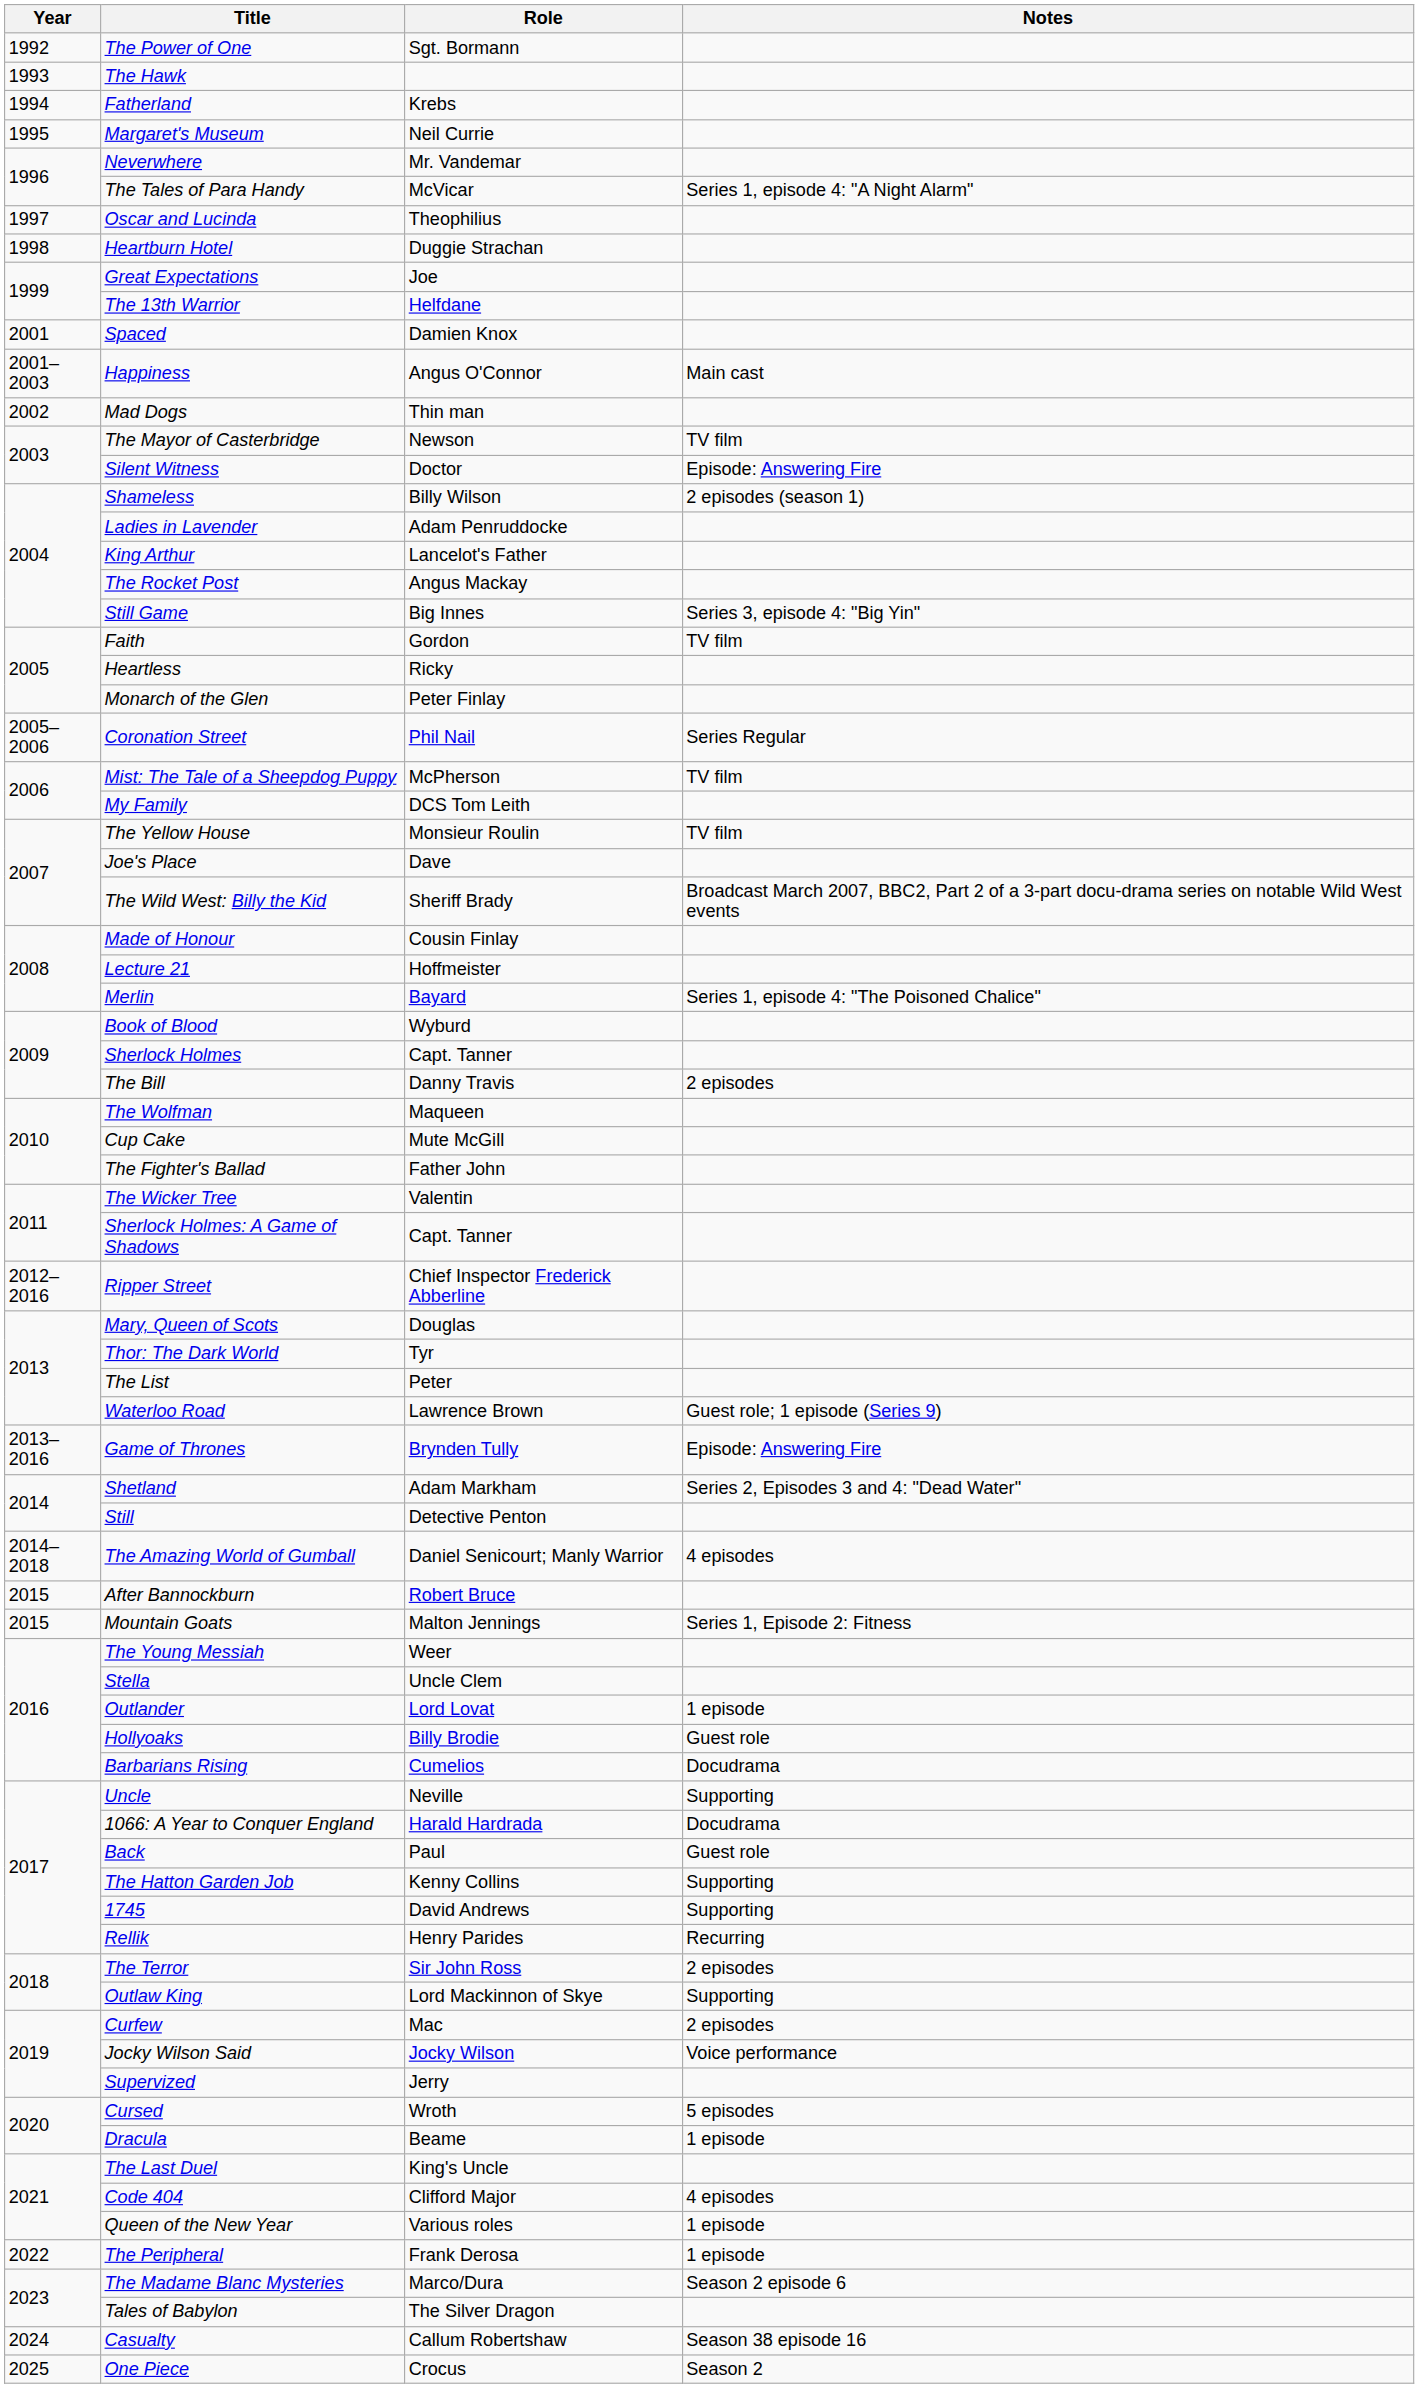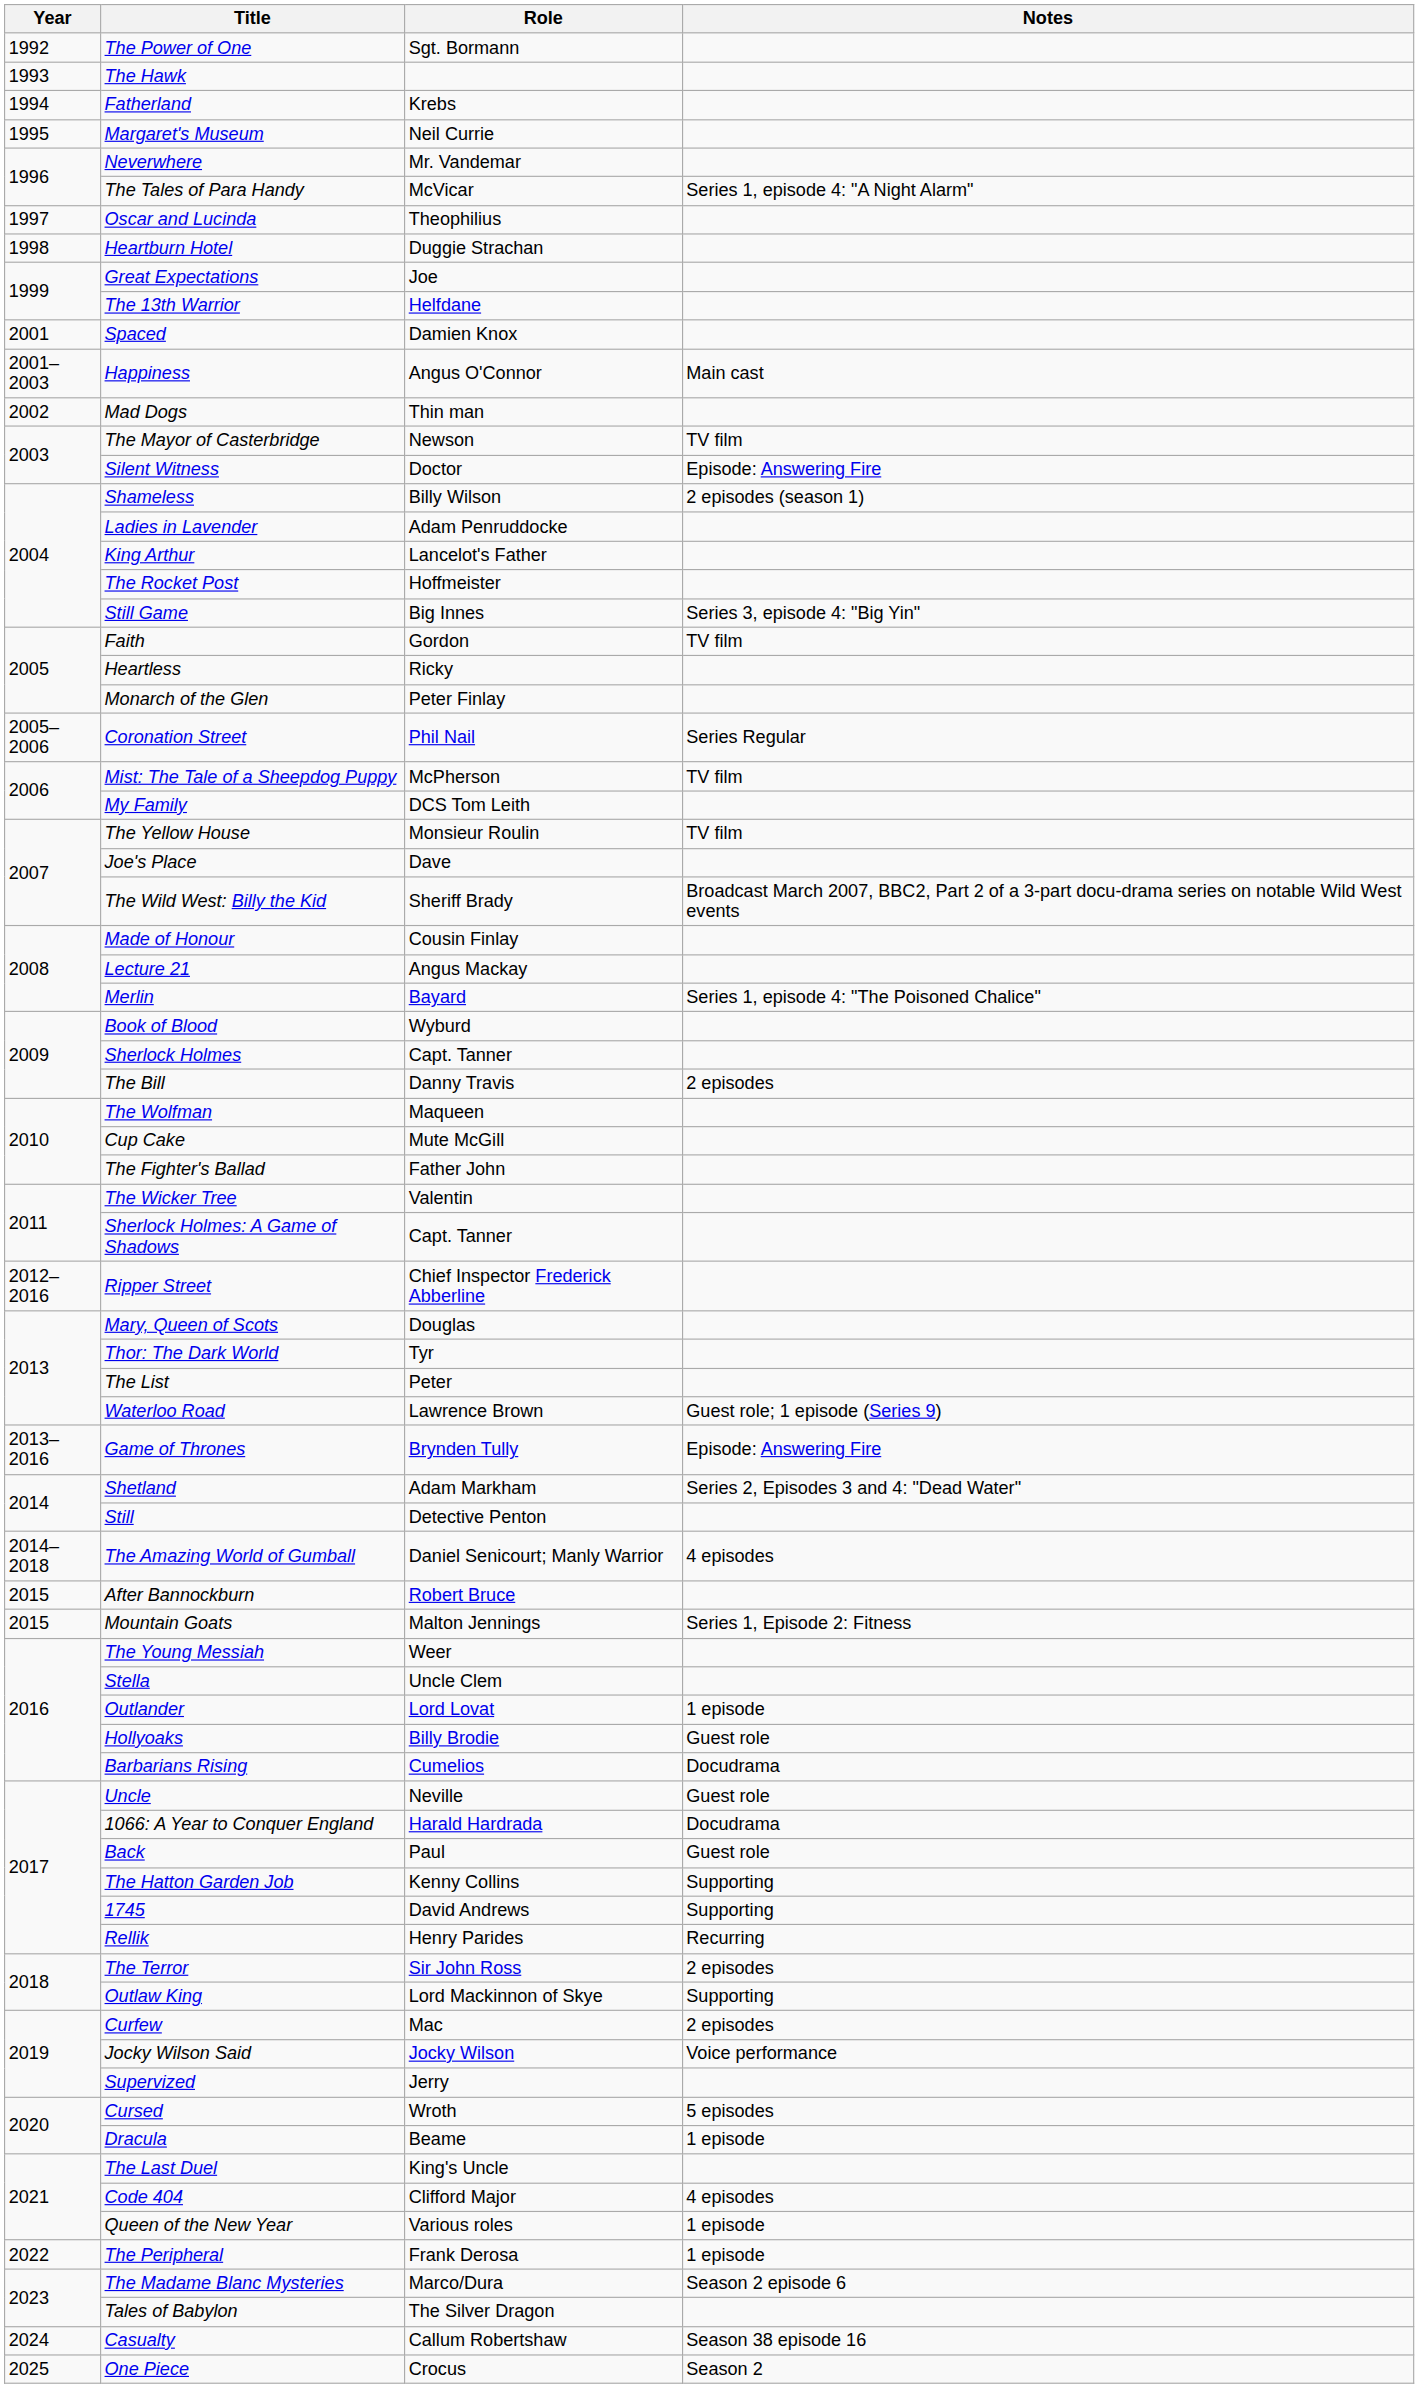 <table class="wikitable sortable">
 <tr>
 <th scope="col">Year</th>
 <th scope="col">Title</th>
 <th scope="col">Role</th>
 <th scope="col" class="unsortable">Notes</th>
 </tr>
 <tr>
 <td>1992</td>
 <td><a href='#'><em>The Power of One</em></a></td>
 <td>Sgt. Bormann</td>
 <td></td>
 </tr>
 <tr>
 <td>1993</td>
 <td><em><a href='#'>The Hawk</a></em></td>
 <td></td>
 <td></td>
 </tr>
 <tr>
 <td>1994</td>
 <td><em><a href='#'>Fatherland</a></em></td>
 <td>Krebs</td>
 <td></td>
 </tr>
 <tr>
 <td>1995</td>
 <td><em><a href='#'>Margaret's Museum</a></em></td>
 <td>Neil Currie</td>
 <td></td>
 </tr>
 <tr>
 <td rowspan=2>1996</td>
 <td><em><a href='#'>Neverwhere</a></em></td>
 <td>Mr. Vandemar</td>
 <td></td>
 </tr>
 <tr>
 <td><em>The Tales of Para Handy</em></td>
 <td>McVicar</td>
 <td>Series 1, episode 4: "A Night Alarm"</td>
 </tr>
 <tr>
 <td>1997</td>
 <td><a href='#'><em>Oscar and Lucinda</em></a></td>
 <td>Theophilius</td>
 <td></td>
 </tr>
 <tr>
 <td>1998</td>
 <td><em> <a href='#'>Heartburn Hotel</a></em></td>
 <td>Duggie Strachan</td>
 <td></td>
 </tr>
 <tr>
 <td rowspan=2>1999</td>
 <td><em><a href='#'>Great Expectations</a></em></td>
 <td>Joe</td>
 <td></td>
 </tr>
 <tr>
 <td><em><a href='#'>The 13th Warrior</a></em></td>
 <td><a href='#'>Helfdane</a></td>
 <td></td>
 </tr>
 <tr>
 <td>2001</td>
 <td><em><a href='#'>Spaced</a></em></td>
 <td>Damien Knox</td>
 <td></td>
 </tr>
 <tr>
 <td>2001–2003</td>
 <td><em><a href='#'>Happiness</a></em></td>
 <td>Angus O'Connor</td>
 <td>Main cast</td>
 </tr>
 <tr>
 <td>2002</td>
 <td><em>Mad Dogs</em></td>
 <td>Thin man</td>
 <td></td>
 </tr>
 <tr>
 <td rowspan=2>2003</td>
 <td><em>The Mayor of Casterbridge</em></td>
 <td>Newson</td>
 <td>TV film</td>
 </tr>
 <tr>
 <td><em><a href='#'>Silent Witness</a></em></td>
 <td>Doctor</td>
 <td>Episode: <a href='#'>Answering Fire</a></td>
 </tr>
 <tr>
 <td rowspan=5>2004</td>
 <td><a href='#'><em>Shameless</em></a></td>
 <td>Billy Wilson</td>
 <td>2 episodes (season 1)</td>
 </tr>
 <tr>
 <td><em><a href='#'>Ladies in Lavender</a></em></td>
 <td>Adam Penruddocke</td>
 <td></td>
 </tr>
 <tr>
 <td><a href='#'><em>King Arthur</em></a></td>
 <td>Lancelot's Father</td>
 <td></td>
 </tr>
 <tr>
 <td><em><a href='#'>The Rocket Post</a></em></td>
-<td>Angus Mackay</td>
+<td>Hoffmeister</td>
 <td></td>
 </tr>
 <tr>
 <td><em><a href='#'>Still Game</a></em></td>
 <td>Big Innes</td>
 <td>Series 3, episode 4: "Big Yin"</td>
 </tr>
 <tr>
 <td rowspan=3>2005</td>
 <td><em>Faith</em></td>
 <td>Gordon</td>
 <td>TV film</td>
 </tr>
 <tr>
 <td><em>Heartless</em></td>
 <td>Ricky</td>
 <td></td>
 </tr>
 <tr>
 <td><em>Monarch of the Glen</em></td>
 <td>Peter Finlay</td>
 <td></td>
 </tr>
 <tr>
 <td>2005–2006</td>
 <td><em><a href='#'>Coronation Street</a></em></td>
 <td><a href='#'>Phil Nail</a></td>
 <td>Series Regular</td>
 </tr>
 <tr>
 <td rowspan=2>2006</td>
 <td><em><a href='#'>Mist: The Tale of a Sheepdog Puppy</a></em></td>
 <td>McPherson</td>
 <td>TV film</td>
 </tr>
 <tr>
 <td><em><a href='#'>My Family</a></em></td>
 <td>DCS Tom Leith</td>
 <td></td>
 </tr>
 <tr>
 <td rowspan=3>2007</td>
 <td><em>The Yellow House</em></td>
 <td>Monsieur Roulin</td>
 <td>TV film</td>
 </tr>
 <tr>
 <td><em>Joe's Place</em></td>
 <td>Dave</td>
 <td></td>
 </tr>
 <tr>
 <td><em>The Wild West: <a href='#'>Billy the Kid</a></em></td>
 <td>Sheriff Brady</td>
 <td>Broadcast March 2007, BBC2, Part 2 of a 3-part docu-drama series on notable Wild West events</td>
 </tr>
 <tr>
 <td rowspan=3>2008</td>
 <td><em><a href='#'>Made of Honour</a></em></td>
 <td>Cousin Finlay</td>
 <td></td>
 </tr>
 <tr>
 <td><em><a href='#'>Lecture 21</a></em></td>
-<td>Hoffmeister</td>
+<td>Angus Mackay</td>
 <td></td>
 </tr>
 <tr>
 <td><a href='#'><em>Merlin</em></a></td>
 <td><a href='#'>Bayard</a></td>
 <td>Series 1, episode 4: "The Poisoned Chalice"</td>
 </tr>
 <tr>
 <td rowspan=3>2009</td>
 <td><em><a href='#'>Book of Blood</a></em></td>
 <td>Wyburd</td>
 <td></td>
 </tr>
 <tr>
 <td><a href='#'><em>Sherlock Holmes</em></a></td>
 <td>Capt. Tanner</td>
 <td></td>
 </tr>
 <tr>
 <td><em>The Bill</em></td>
 <td>Danny Travis</td>
 <td>2 episodes</td>
 </tr>
 <tr>
 <td rowspan=3>2010</td>
 <td><a href='#'><em>The Wolfman</em></a></td>
 <td>Maqueen</td>
 <td></td>
 </tr>
 <tr>
 <td><em>Cup Cake</em></td>
 <td>Mute McGill</td>
 <td></td>
 </tr>
 <tr>
 <td><em>The Fighter's Ballad</em></td>
 <td>Father John</td>
 <td></td>
 </tr>
 <tr>
 <td rowspan=2>2011</td>
 <td><em><a href='#'>The Wicker Tree</a></em></td>
 <td>Valentin</td>
 <td></td>
 </tr>
 <tr>
 <td><em><a href='#'>Sherlock Holmes: A Game of Shadows</a></em></td>
 <td>Capt. Tanner</td>
 <td></td>
 </tr>
 <tr>
 <td>2012–2016</td>
 <td><em><a href='#'>Ripper Street</a></em></td>
 <td>Chief Inspector <a href='#'>Frederick Abberline</a></td>
 <td></td>
 </tr>
 <tr>
 <td rowspan=4>2013</td>
 <td><a href='#'><em>Mary, Queen of Scots</em></a></td>
 <td>Douglas</td>
 <td></td>
 </tr>
 <tr>
 <td><em><a href='#'>Thor: The Dark World</a></em></td>
 <td>Tyr</td>
 <td></td>
 </tr>
 <tr>
 <td><em>The List</em></td>
 <td>Peter</td>
 <td></td>
 </tr>
 <tr>
 <td><em><a href='#'>Waterloo Road</a></em></td>
 <td>Lawrence Brown</td>
 <td>Guest role; 1 episode (<a href='#'>Series 9</a>)</td>
 </tr>
 <tr>
 <td>2013–2016</td>
 <td><em><a href='#'>Game of Thrones</a></em></td>
 <td><a href='#'>Brynden Tully</a></td>
 <td>Episode: <a href='#'>Answering Fire</a></td>
 </tr>
 <tr>
 <td rowspan=2>2014</td>
 <td><em><a href='#'>Shetland</a></em></td>
 <td>Adam Markham</td>
 <td>Series 2, Episodes 3 and 4: "Dead Water"</td>
 </tr>
 <tr>
 <td><em><a href='#'>Still</a></em></td>
 <td>Detective Penton</td>
 <td></td>
 </tr>
 <tr>
 <td>2014–2018</td>
 <td><em><a href='#'>The Amazing World of Gumball</a></em></td>
 <td>Daniel Senicourt; Manly Warrior</td>
 <td>4 episodes</td>
 </tr>
 <tr>
 <td>2015</td>
 <td><em>After Bannockburn</em></td>
 <td><a href='#'>Robert Bruce</a></td>
 <td></td>
 </tr>
 <tr>
 <td>2015</td>
 <td><em>Mountain Goats</em></td>
 <td>Malton Jennings</td>
 <td>Series 1, Episode 2:  Fitness</td>
 </tr>
 <tr>
 <td rowspan=5>2016</td>
 <td><em><a href='#'>The Young Messiah</a></em></td>
 <td>Weer</td>
 <td></td>
 </tr>
 <tr>
 <td><em><a href='#'>Stella</a></em></td>
 <td>Uncle Clem</td>
 <td></td>
 </tr>
 <tr>
 <td><em><a href='#'>Outlander</a></em></td>
 <td><a href='#'>Lord Lovat</a></td>
 <td>1 episode</td>
 </tr>
 <tr>
 <td><em><a href='#'>Hollyoaks</a></em></td>
 <td><a href='#'>Billy Brodie</a></td>
 <td>Guest role</td>
 </tr>
 <tr>
 <td><em><a href='#'>Barbarians Rising</a></em></td>
 <td><a href='#'>Cumelios</a></td>
 <td>Docudrama</td>
 </tr>
 <tr>
 <td rowspan=6>2017</td>
 <td><em><a href='#'>Uncle</a></em></td>
 <td>Neville</td>
-<td>Supporting</td>
+<td>Guest role</td>
 </tr>
 <tr>
 <td><em>1066: A Year to Conquer England</em></td>
 <td><a href='#'>Harald Hardrada</a></td>
 <td>Docudrama</td>
 </tr>
 <tr>
 <td><em><a href='#'>Back</a></em></td>
 <td>Paul</td>
 <td>Guest role</td>
 </tr>
 <tr>
 <td><em><a href='#'>The Hatton Garden Job</a></em></td>
 <td>Kenny Collins</td>
 <td>Supporting</td>
 </tr>
 <tr>
 <td><em><a href='#'>1745</a></em></td>
 <td>David Andrews</td>
 <td>Supporting</td>
 </tr>
 <tr>
 <td><em><a href='#'>Rellik</a></em></td>
 <td>Henry Parides</td>
 <td>Recurring</td>
 </tr>
 <tr>
 <td rowspan=2>2018</td>
 <td><em><a href='#'>The Terror</a></em></td>
 <td><a href='#'>Sir John Ross</a></td>
 <td>2 episodes</td>
 </tr>
 <tr>
 <td><em><a href='#'>Outlaw King</a></em></td>
 <td>Lord Mackinnon of Skye</td>
 <td>Supporting</td>
 </tr>
 <tr>
 <td rowspan=3>2019</td>
 <td><em><a href='#'>Curfew</a></em></td>
 <td>Mac</td>
 <td>2 episodes</td>
 </tr>
 <tr>
 <td><em>Jocky Wilson Said</em></td>
 <td><a href='#'>Jocky Wilson</a></td>
 <td>Voice performance</td>
 </tr>
 <tr>
 <td><em><a href='#'>Supervized</a></em></td>
 <td>Jerry</td>
 <td></td>
 </tr>
 <tr>
 <td rowspan=2>2020</td>
 <td><em><a href='#'>Cursed</a></em></td>
 <td>Wroth</td>
 <td>5 episodes</td>
 </tr>
 <tr>
 <td><em><a href='#'>Dracula</a></em></td>
 <td>Beame</td>
 <td>1 episode</td>
 </tr>
 <tr>
 <td rowspan=3>2021</td>
 <td><em><a href='#'>The Last Duel</a></em></td>
 <td>King's Uncle</td>
 <td></td>
 </tr>
 <tr>
 <td><em><a href='#'>Code 404</a></em></td>
 <td>Clifford Major</td>
 <td>4 episodes</td>
 </tr>
 <tr>
 <td><em>Queen of the New Year</em></td>
 <td>Various roles</td>
 <td>1 episode</td>
 </tr>
 <tr>
 <td>2022</td>
 <td><em><a href='#'>The Peripheral</a></em></td>
 <td>Frank Derosa</td>
 <td>1 episode</td>
 </tr>
 <tr>
 <td rowspan=2>2023</td>
 <td><em><a href='#'>The Madame Blanc Mysteries</a></em></td>
 <td>Marco/Dura</td>
 <td>Season 2 episode 6</td>
 </tr>
 <tr>
 <td><em>Tales of Babylon</em></td>
 <td>The Silver Dragon</td>
 <td></td>
 </tr>
 <tr>
 <td>2024</td>
 <td><em><a href='#'>Casualty</a></em></td>
 <td>Callum Robertshaw</td>
 <td>Season 38 episode 16</td>
 </tr>
 <tr>
 <td>2025</td>
 <td><a href='#'><em>One Piece</em></a></td>
 <td>Crocus</td>
 <td>Season 2</td>
 </tr>
 </table>
